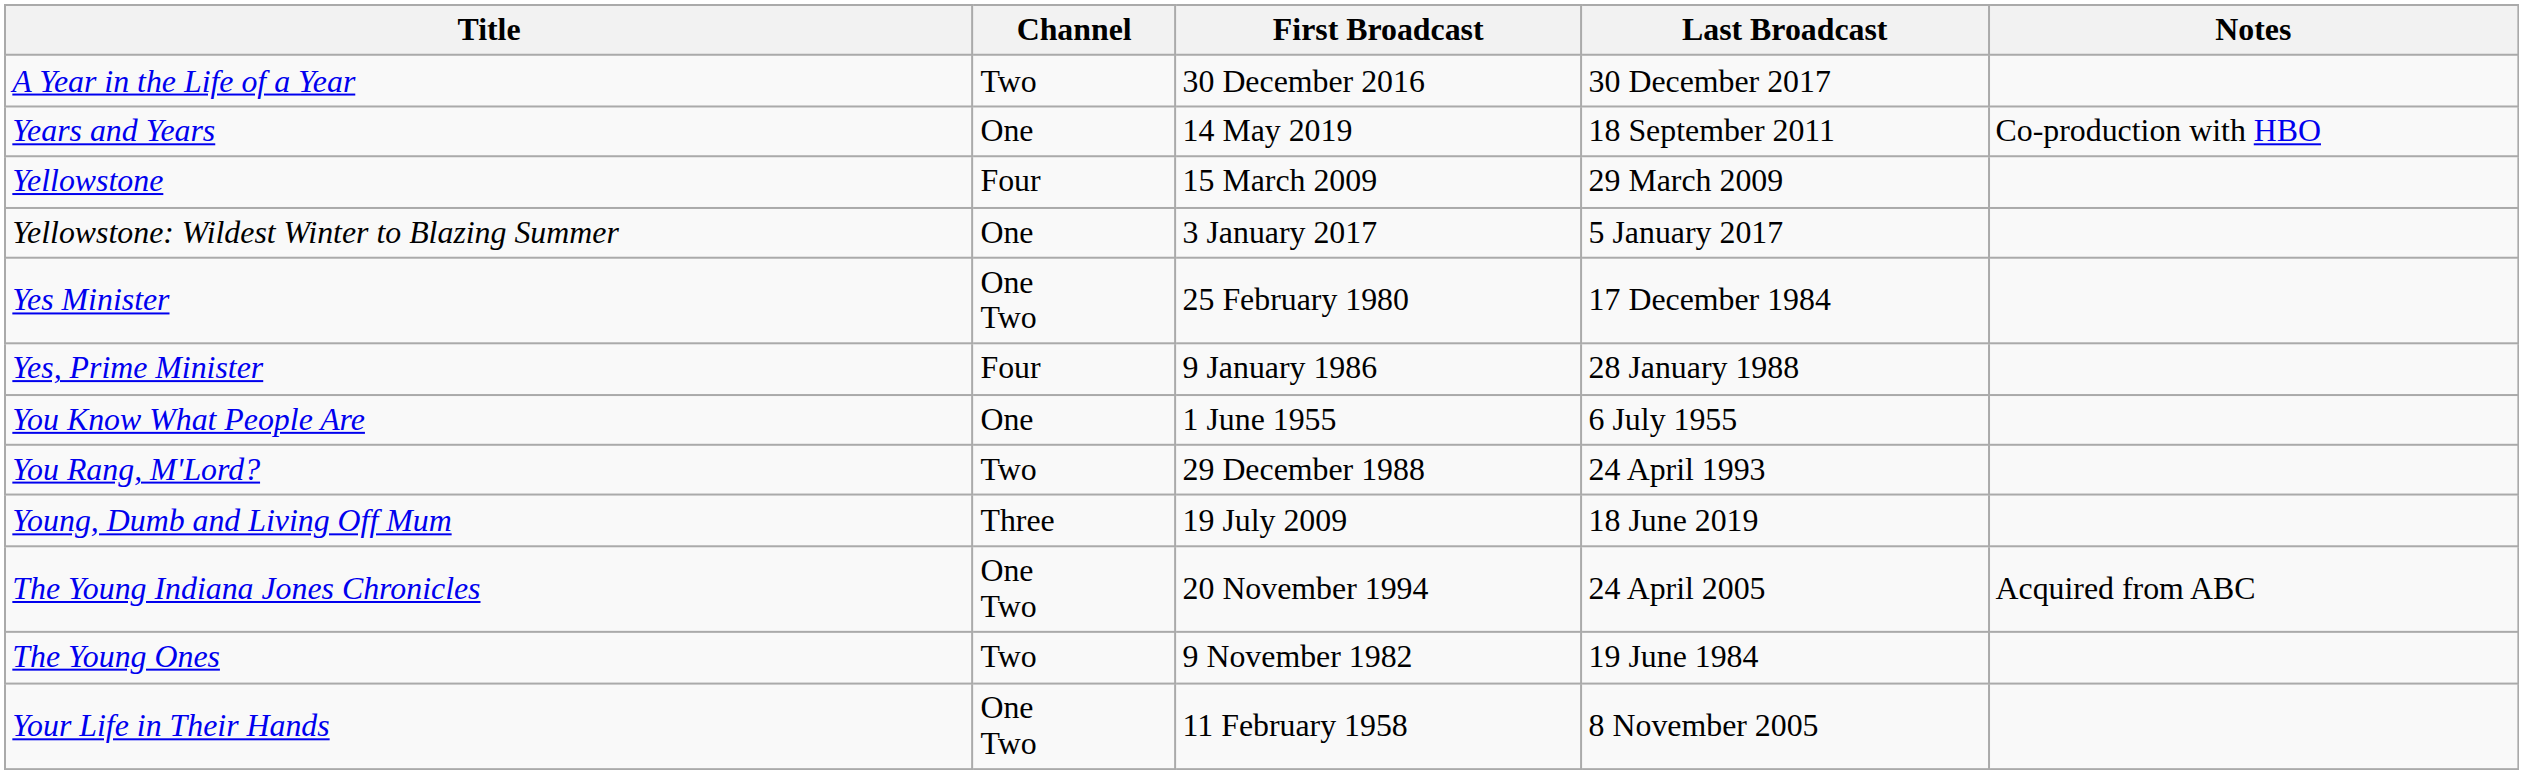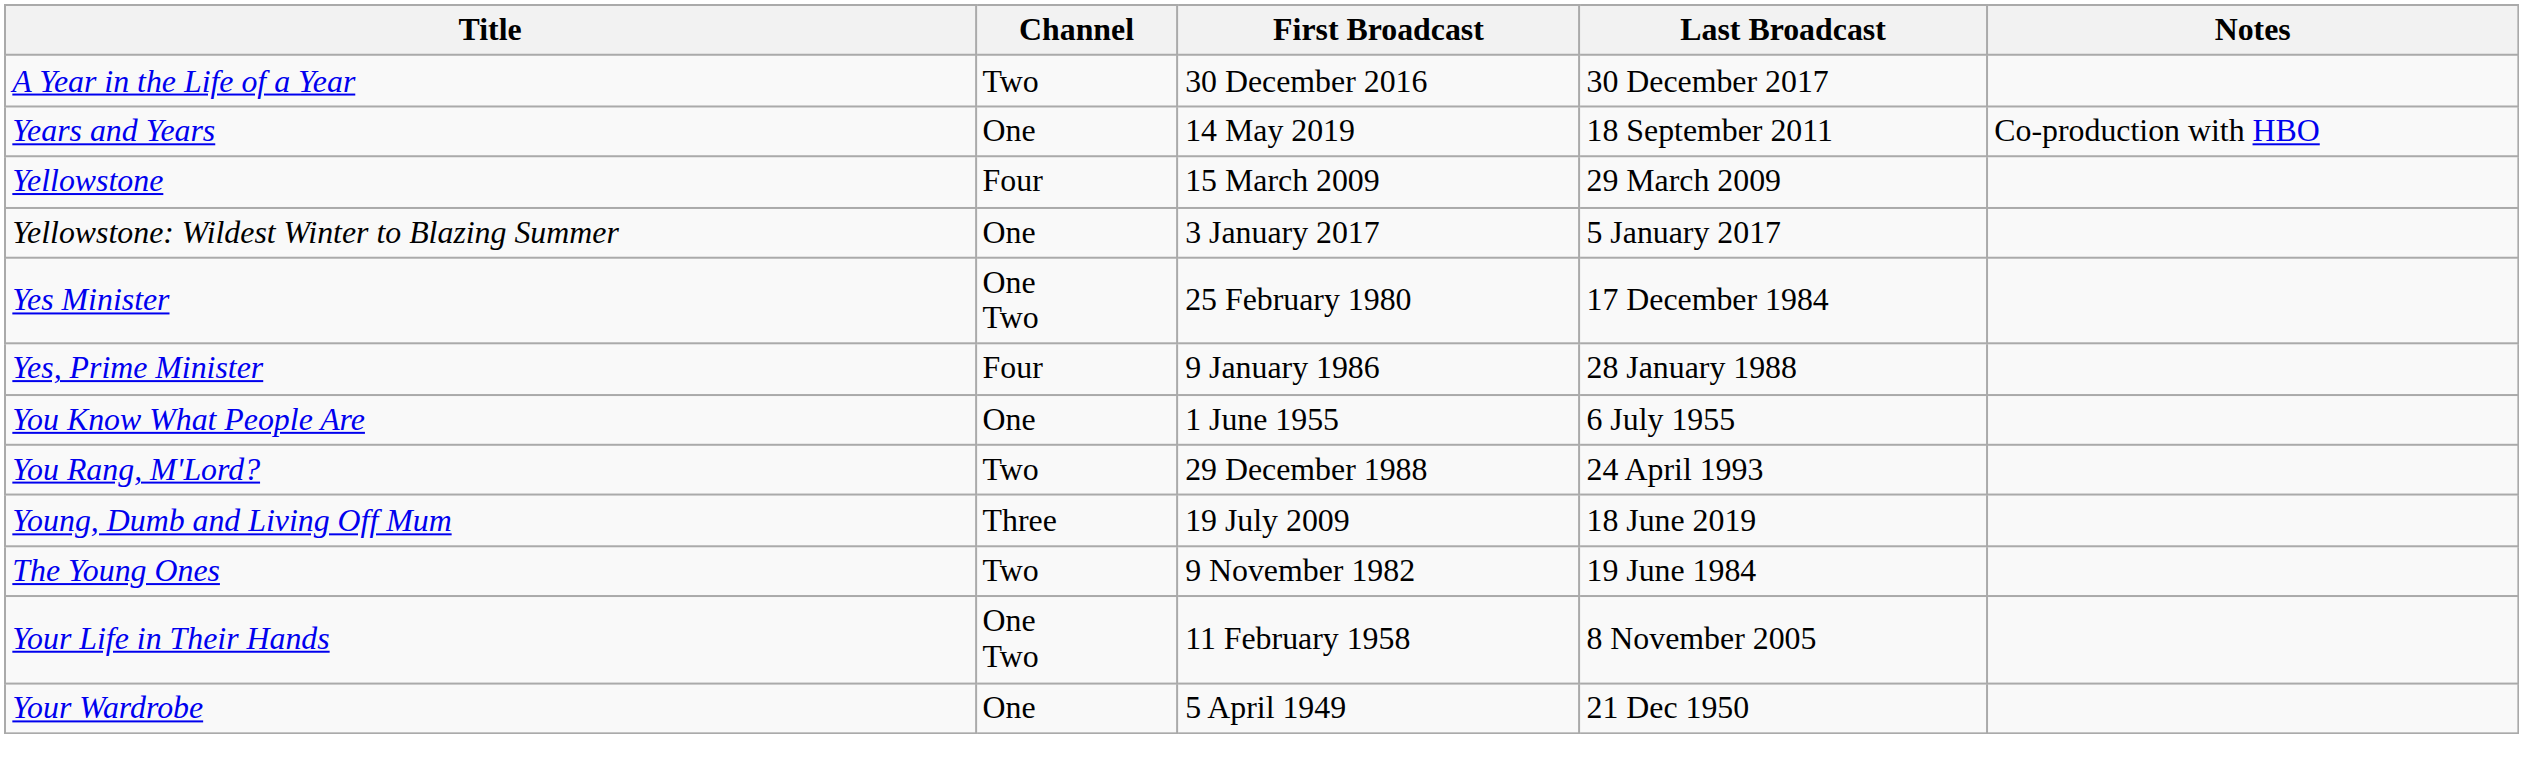 <table class="wikitable plainrowheaders sortable" style="width:100%;">
 <tr>
 <th scope=col>Title</th>
 <th scope=col>Channel</th>
 <th scope=col>First Broadcast</th>
 <th scope=col>Last Broadcast</th>
 <th scope=col>Notes</th>
 </tr>
 <tr>
 <td><em><a href='#'>A Year in the Life of a Year</a></em></td>
 <td>Two</td>
 <td>30 December 2016</td>
 <td>30 December 2017</td>
 <td></td>
 </tr>
 <tr>
 <td><em><a href='#'>Years and Years</a></em></td>
 <td>One</td>
 <td>14 May 2019</td>
 <td>18 September 2011</td>
 <td>Co-production with <a href='#'>HBO</a></td>
 </tr>
 <tr>
 <td><em><a href='#'>Yellowstone</a></em></td>
 <td>Four</td>
 <td>15 March 2009</td>
 <td>29 March 2009</td>
 <td></td>
 </tr>
 <tr>
 <td><em>Yellowstone: Wildest Winter to Blazing Summer</em></td>
 <td>One</td>
 <td>3 January 2017</td>
 <td>5 January 2017</td>
 <td></td>
 </tr>
 <tr>
 <td><em><a href='#'>Yes Minister</a></em></td>
 <td>One <em></em> <br> Two <em></em></td>
 <td>25 February 1980</td>
 <td>17 December 1984</td>
 <td></td>
 </tr>
 <tr>
 <td><em><a href='#'>Yes, Prime Minister</a></em></td>
 <td>Four</td>
 <td>9 January 1986</td>
 <td>28 January 1988</td>
 <td></td>
 </tr>
 <tr>
 <td><em><a href='#'>You Know What People Are</a></em></td>
 <td>One</td>
 <td>1 June 1955</td>
 <td>6 July 1955</td>
 <td></td>
 </tr>
 <tr>
 <td><em><a href='#'>You Rang, M'Lord?</a></em></td>
 <td>Two</td>
 <td>29 December 1988</td>
 <td>24 April 1993</td>
 <td></td>
 </tr>
 <tr>
 <td><em><a href='#'>Young, Dumb and Living Off Mum</a></em></td>
 <td>Three</td>
 <td>19 July 2009</td>
 <td>18 June 2019</td>
 <td></td>
 </tr>
 <tr>
-<td><em><a href='#'>The Young Indiana Jones Chronicles</a></em></td>
-<td>One <em></em> <br> Two <em></em></td>
-<td>20 November 1994</td>
-<td>24 April 2005</td>
-<td>Acquired from ABC</td>
-</tr>
-<tr>
 <td><em><a href='#'>The Young Ones</a></em></td>
 <td>Two</td>
 <td>9 November 1982</td>
 <td>19 June 1984</td>
 <td></td>
 </tr>
 <tr>
 <td><em><a href='#'>Your Life in Their Hands</a></em></td>
 <td>One <br> Two</td>
 <td>11 February 1958</td>
 <td>8 November 2005</td>
 <td></td>
 </tr>
+<tr>
+<td><em><a href='#'>Your Wardrobe</a></em></td>
+<td>One</td>
+<td>5 April 1949</td>
+<td>21 Dec 1950</td>
+<td></td>
+</tr>
 </table>
